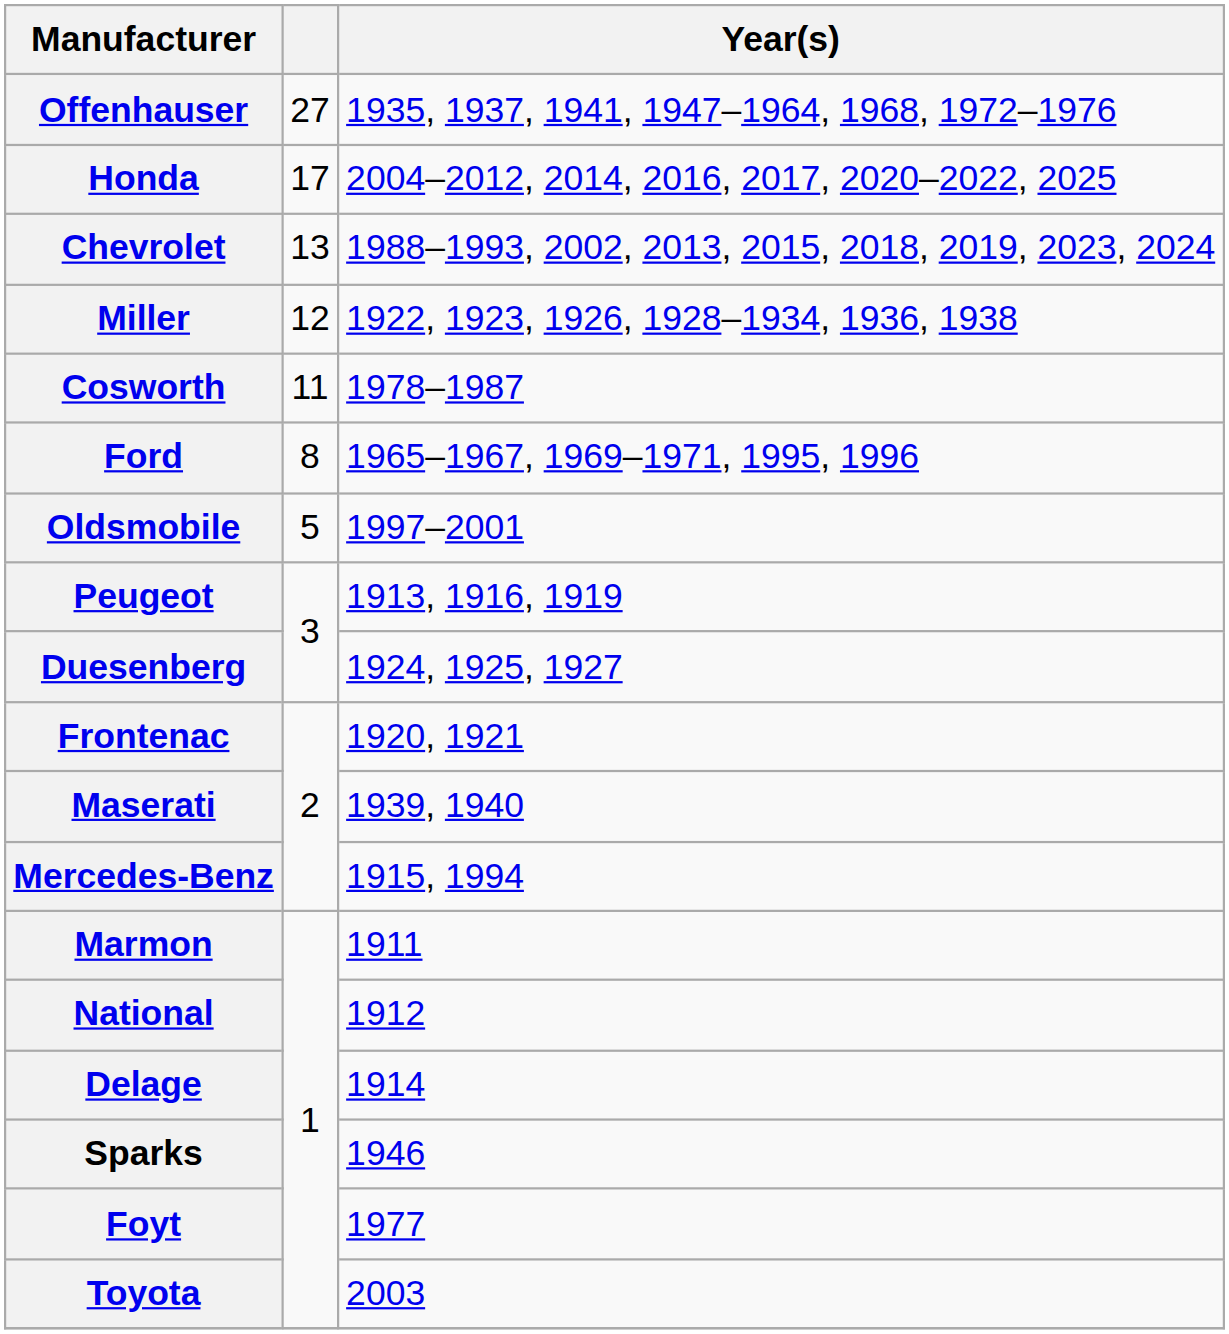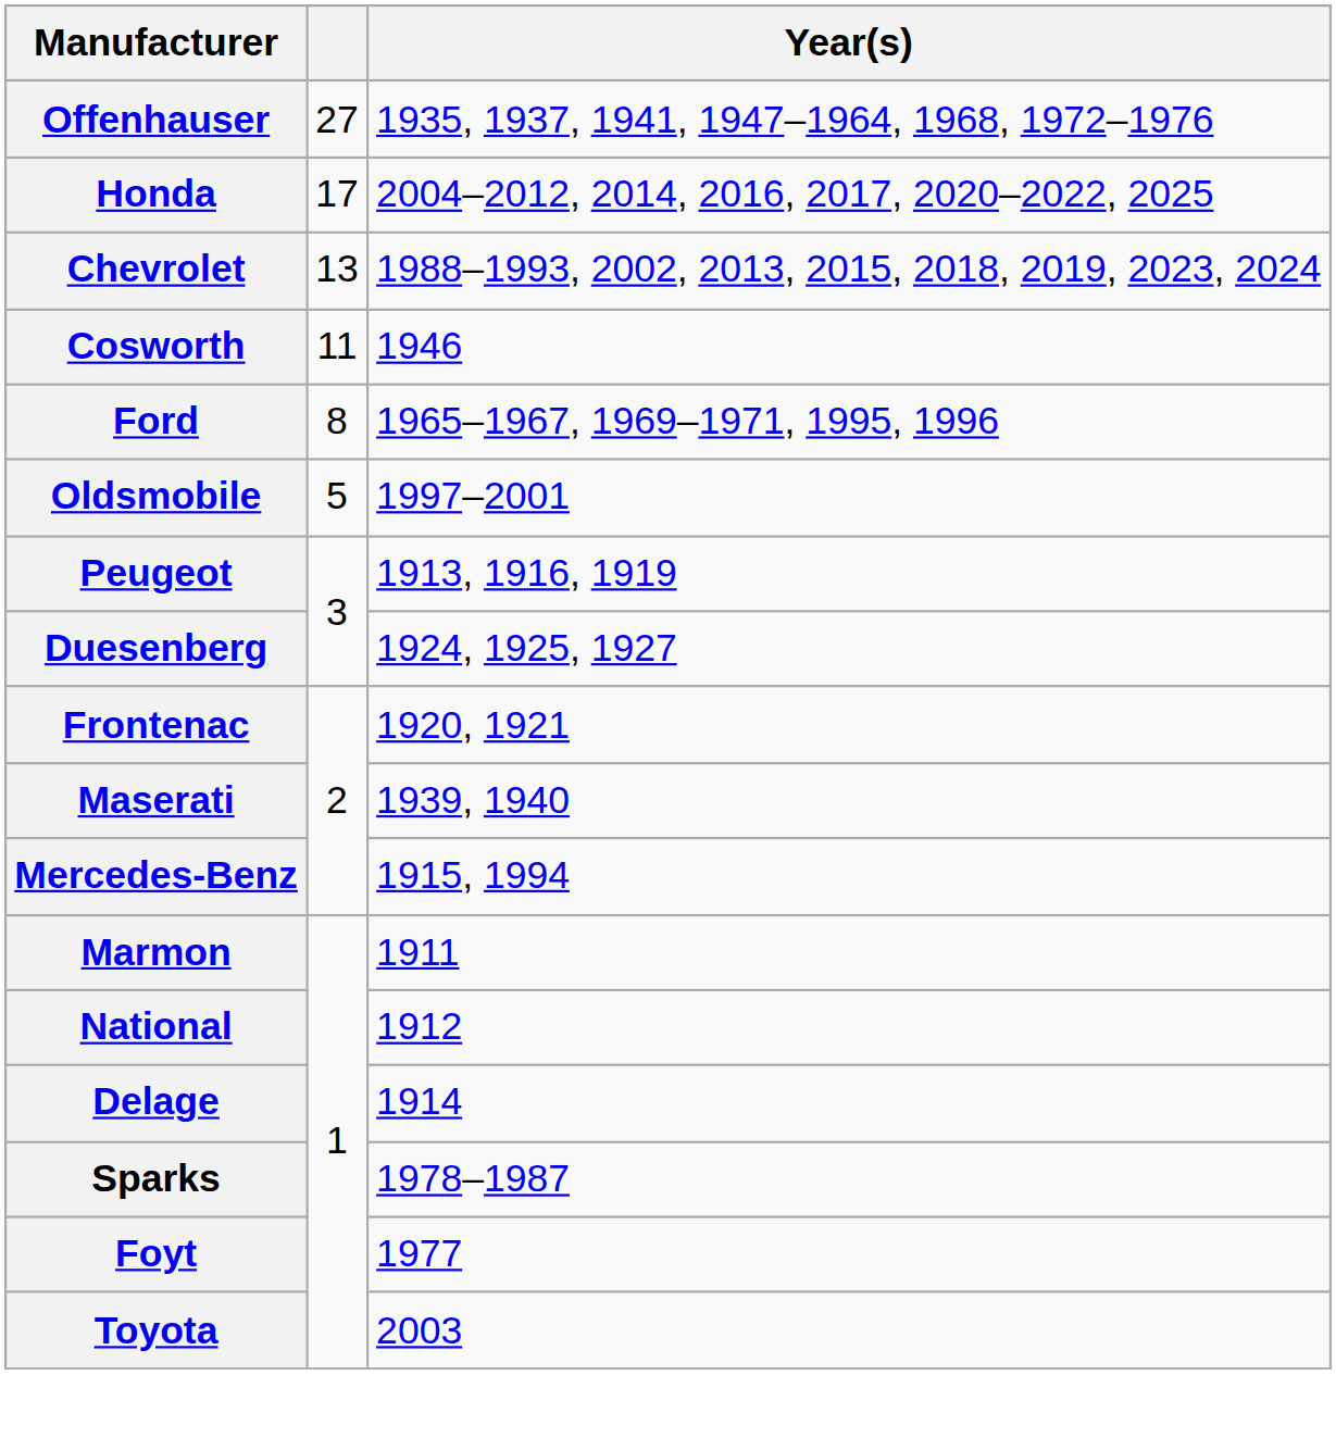 <table class="wikitable sortable plainrowheaders" style="font-size:1.00em; line-height:1.5em;">
 <tr>
 <th scope="col">Manufacturer</th>
 <th scope="col"></th>
 <th scope="col">Year(s)</th>
 </tr>
 <tr>
 <th scope="row"><a href='#'>Offenhauser</a></th>
 <td align="center">27</td>
 <td><a href='#'>1935</a>, <a href='#'>1937</a>, <a href='#'>1941</a>, <a href='#'>1947</a>–<a href='#'>1964</a>, <a href='#'>1968</a>, <a href='#'>1972</a>–<a href='#'>1976</a></td>
 </tr>
 <tr>
 <th scope="row"><a href='#'>Honda</a></th>
 <td align="center">17</td>
 <td><a href='#'>2004</a>–<a href='#'>2012</a>, <a href='#'>2014</a>, <a href='#'>2016</a>, <a href='#'>2017</a>, <a href='#'>2020</a>–<a href='#'>2022</a>, <a href='#'>2025</a></td>
 </tr>
 <tr>
 <th scope="row"><a href='#'>Chevrolet</a></th>
 <td align="center">13</td>
 <td><a href='#'>1988</a>–<a href='#'>1993</a>, <a href='#'>2002</a>, <a href='#'>2013</a>, <a href='#'>2015</a>, <a href='#'>2018</a>, <a href='#'>2019</a>, <a href='#'>2023</a>, <a href='#'>2024</a></td>
 </tr>
 <tr>
-<th scope="row"><a href='#'>Miller</a></th>
-<td align="center">12</td>
-<td><a href='#'>1922</a>, <a href='#'>1923</a>, <a href='#'>1926</a>, <a href='#'>1928</a>–<a href='#'>1934</a>, <a href='#'>1936</a>, <a href='#'>1938</a></td>
-</tr>
-<tr>
 <th scope="row"><a href='#'>Cosworth</a></th>
 <td align="center">11</td>
-<td><a href='#'>1978</a>–<a href='#'>1987</a></td>
+<td><a href='#'>1946</a></td>
 </tr>
 <tr>
 <th scope="row"><a href='#'>Ford</a></th>
 <td align="center">8</td>
 <td><a href='#'>1965</a>–<a href='#'>1967</a>, <a href='#'>1969</a>–<a href='#'>1971</a>, <a href='#'>1995</a>, <a href='#'>1996</a></td>
 </tr>
 <tr>
 <th scope="row"><a href='#'>Oldsmobile</a></th>
 <td align="center">5</td>
 <td><a href='#'>1997</a>–<a href='#'>2001</a></td>
 </tr>
 <tr>
 <th scope="row"><a href='#'>Peugeot</a></th>
 <td align="center" rowspan="2">3</td>
 <td><a href='#'>1913</a>, <a href='#'>1916</a>, <a href='#'>1919</a></td>
 </tr>
 <tr>
 <th scope="row"><a href='#'>Duesenberg</a></th>
 <td><a href='#'>1924</a>, <a href='#'>1925</a>, <a href='#'>1927</a></td>
 </tr>
 <tr>
 <th scope="row"><a href='#'>Frontenac</a></th>
 <td align="center" rowspan="3">2</td>
 <td><a href='#'>1920</a>, <a href='#'>1921</a></td>
 </tr>
 <tr>
 <th scope="row"><a href='#'>Maserati</a></th>
 <td><a href='#'>1939</a>, <a href='#'>1940</a></td>
 </tr>
 <tr>
 <th scope="row"><a href='#'>Mercedes-Benz</a></th>
 <td><a href='#'>1915</a>, <a href='#'>1994</a></td>
 </tr>
 <tr>
 <th scope="row"><a href='#'>Marmon</a></th>
 <td align="center" rowspan="6">1</td>
 <td><a href='#'>1911</a></td>
 </tr>
 <tr>
 <th scope="row"><a href='#'>National</a></th>
 <td><a href='#'>1912</a></td>
 </tr>
 <tr>
 <th scope="row"><a href='#'>Delage</a></th>
 <td><a href='#'>1914</a></td>
 </tr>
 <tr>
 <th scope="row">Sparks</th>
-<td><a href='#'>1946</a></td>
+<td><a href='#'>1978</a>–<a href='#'>1987</a></td>
 </tr>
 <tr>
 <th scope="row"><a href='#'>Foyt</a></th>
 <td><a href='#'>1977</a></td>
 </tr>
 <tr>
 <th scope="row"><a href='#'>Toyota</a></th>
 <td><a href='#'>2003</a></td>
 </tr>
 <tr>
 </tr>
 </table>
